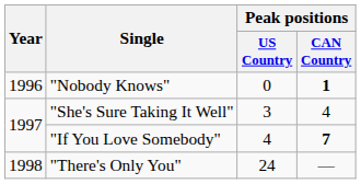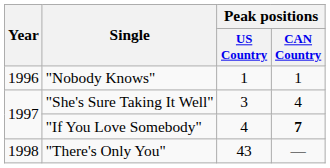 <table class="wikitable" style="text-align:center;">
 <tr>
 <th rowspan="2">Year</th>
 <th rowspan="2">Single</th>
 <th colspan="2">Peak positions</th>
 </tr>
 <tr style="font-size:smaller;">
 <th width="50"><a href='#'>US Country</a></th>
 <th width="50"><a href='#'>CAN Country</a></th>
 </tr>
 <tr>
 <td>1996</td>
 <td align="left">"Nobody Knows"</td>
-<td>0</td>
-<td><strong>1</strong></td>
+<td>1</td>
+<td>1</td>
 </tr>
 <tr>
 <td rowspan="2">1997</td>
 <td align="left">"She's Sure Taking It Well"</td>
 <td>3</td>
 <td>4</td>
 </tr>
 <tr>
 <td align="left">"If You Love Somebody"</td>
 <td>4</td>
 <td><strong>7</strong></td>
 </tr>
 <tr>
 <td>1998</td>
 <td align="left">"There's Only You"</td>
-<td>24</td>
+<td>43</td>
 <td>—</td>
 </tr>
 </table>
